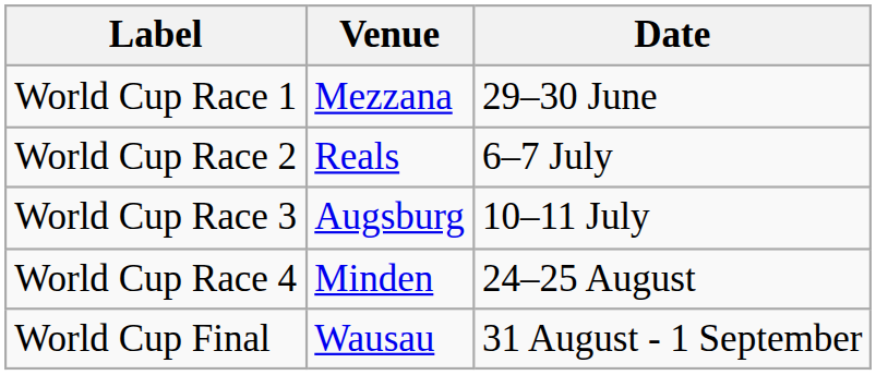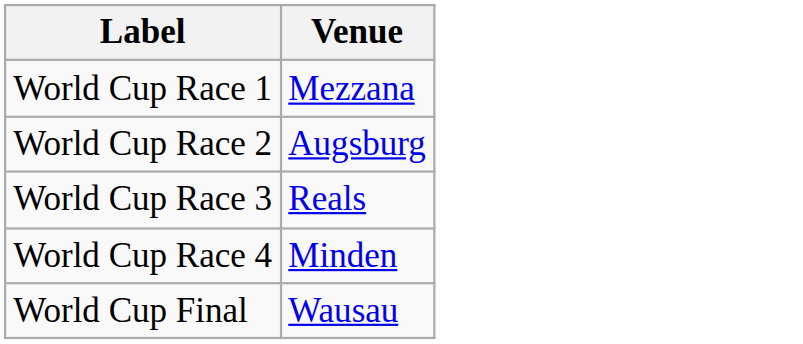 <table class="wikitable">
 <tr>
 <th>Label</th>
 <th>Venue</th>
-<th>Date</th>
 </tr>
 <tr align=left>
 <td>World Cup Race 1</td>
 <td align=left> <a href='#'>Mezzana</a></td>
-<td align=left>29–30 June</td>
 </tr>
 <tr align=left>
 <td>World Cup Race 2</td>
-<td align=left> <a href='#'>Reals</a></td>
-<td align=left>6–7 July</td>
+<td align=left> <a href='#'>Augsburg</a></td>
 </tr>
 <tr align=left>
 <td>World Cup Race 3</td>
-<td align=left> <a href='#'>Augsburg</a></td>
-<td align=left>10–11 July</td>
+<td align=left> <a href='#'>Reals</a></td>
 </tr>
 <tr align=left>
 <td>World Cup Race 4</td>
 <td align=left> <a href='#'>Minden</a></td>
-<td align=left>24–25 August</td>
 </tr>
 <tr align=left>
 <td>World Cup Final</td>
 <td align=left> <a href='#'>Wausau</a></td>
-<td align=left>31 August - 1 September</td>
 </tr>
 </table>
